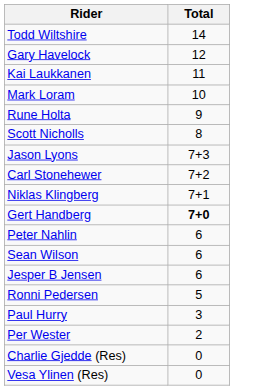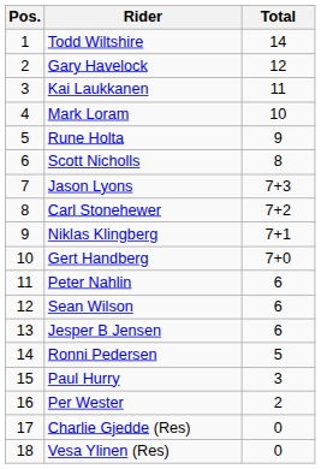 <table class=wikitable>
 <tr>
+<th width=25px>Pos.</th>
 <th width=200px>Rider</th>
 <th width=70px>Total</th>
 </tr>
 <tr align=center >
+<td>1</td>
 <td align=left> <a href='#'>Todd Wiltshire</a></td>
 <td>14</td>
 </tr>
 <tr align=center >
+<td>2</td>
 <td align=left> <a href='#'>Gary Havelock</a></td>
 <td>12</td>
 </tr>
 <tr align=center >
+<td>3</td>
 <td align=left> <a href='#'>Kai Laukkanen</a></td>
 <td>11</td>
 </tr>
 <tr align=center >
+<td>4</td>
 <td align=left> <a href='#'>Mark Loram</a></td>
 <td>10</td>
 </tr>
 <tr align=center >
+<td>5</td>
 <td align=left> <a href='#'>Rune Holta</a></td>
 <td>9</td>
 </tr>
 <tr align=center >
+<td>6</td>
 <td align=left> <a href='#'>Scott Nicholls</a></td>
 <td>8</td>
 </tr>
 <tr align=center >
+<td>7</td>
 <td align=left> <a href='#'>Jason Lyons</a></td>
 <td>7+3</td>
 </tr>
 <tr align=center >
+<td>8</td>
 <td align=left> <a href='#'>Carl Stonehewer</a></td>
 <td>7+2</td>
 </tr>
 <tr align=center>
+<td>9</td>
 <td align=left> <a href='#'>Niklas Klingberg</a></td>
 <td>7+1</td>
 </tr>
 <tr align=center>
+<td>10</td>
 <td align=left> <a href='#'>Gert Handberg</a></td>
-<td><strong>7+0</strong></td>
+<td>7+0</td>
 </tr>
 <tr align=center>
+<td>11</td>
 <td align=left> <a href='#'>Peter Nahlin</a></td>
 <td>6</td>
 </tr>
 <tr align=center>
+<td>12</td>
 <td align=left> <a href='#'>Sean Wilson</a></td>
 <td>6</td>
 </tr>
 <tr align=center>
+<td>13</td>
 <td align=left> <a href='#'>Jesper B Jensen</a></td>
 <td>6</td>
 </tr>
 <tr align=center>
+<td>14</td>
 <td align=left> <a href='#'>Ronni Pedersen</a></td>
 <td>5</td>
 </tr>
 <tr align=center>
+<td>15</td>
 <td align=left> <a href='#'>Paul Hurry</a></td>
 <td>3</td>
 </tr>
 <tr align=center>
+<td>16</td>
 <td align=left> <a href='#'>Per Wester</a></td>
 <td>2</td>
 </tr>
 <tr align=center>
+<td>17</td>
 <td align=left> <a href='#'>Charlie Gjedde</a> (Res)</td>
 <td>0</td>
 </tr>
 <tr align=center>
+<td>18</td>
 <td align=left> <a href='#'>Vesa Ylinen</a> (Res)</td>
 <td>0</td>
 </tr>
 </table>
